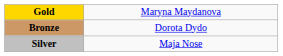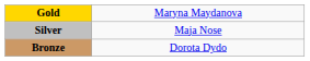 <table class="wikitable" style="text-align:center; " width="35%">
 <tr>
 <td bgcolor="gold"><strong>Gold</strong></td>
 <td><a href='#'>Maryna Maydanova</a><br>  <small><em></em></small></td>
 </tr>
 <tr>
+<td bgcolor="silver"><strong>Silver</strong></td>
+<td><a href='#'>Maja Nose</a><br>  <small><em></em></small></td>
+</tr>
+<tr>
 <td bgcolor="CC9966"><strong>Bronze</strong></td>
 <td><a href='#'>Dorota Dydo</a><br>  <small><em></em></small></td>
 </tr>
-<tr>
-<td bgcolor="silver"><strong>Silver</strong></td>
-<td><a href='#'>Maja Nose</a><br>  <small><em></em></small></td>
-</tr>
 </table>
